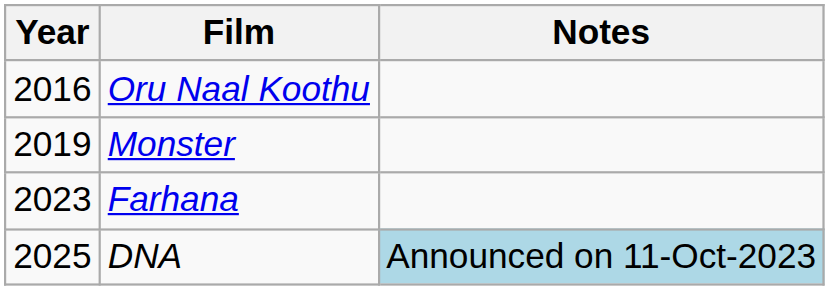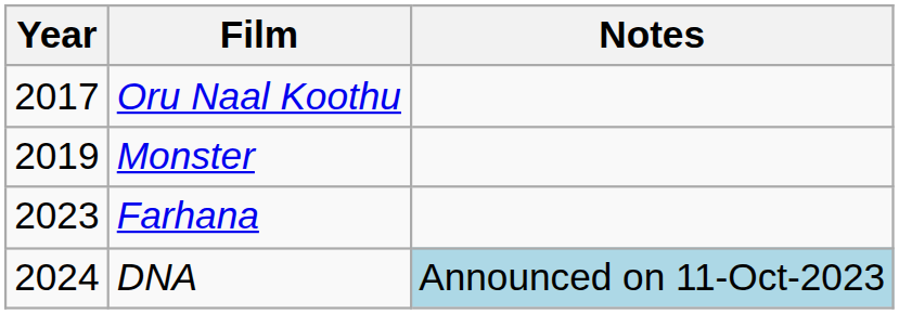 <table class="wikitable sortable">
 <tr>
 <th>Year</th>
 <th>Film</th>
 <th>Notes</th>
 </tr>
 <tr>
-<td>2016</td>
+<td>2017</td>
 <td><em><a href='#'>Oru Naal Koothu</a></em></td>
 <td></td>
 </tr>
 <tr>
 <td>2019</td>
 <td><em><a href='#'>Monster</a></em></td>
 <td></td>
 </tr>
 <tr>
 <td>2023</td>
 <td><em><a href='#'>Farhana</a></em></td>
 <td></td>
 </tr>
 <tr>
-<td>2025</td>
+<td>2024</td>
 <td><em>DNA</em></td>
 <td style="background: lightblue;">Announced on 11-Oct-2023</td>
 </tr>
 </table>
